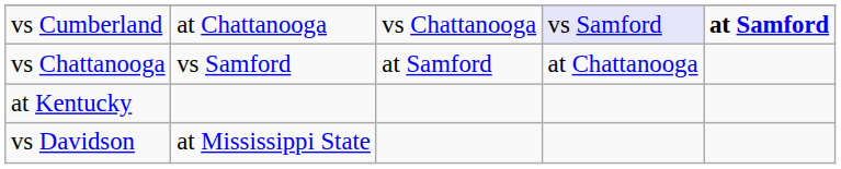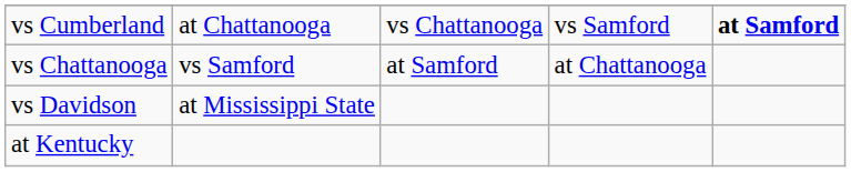 <table class="wikitable">
 <tr>
 </tr>
 <tr>
 <td>vs <a href='#'>Cumberland</a></td>
 <td>at <a href='#'>Chattanooga</a></td>
 <td>vs <a href='#'>Chattanooga</a></td>
-<td style="background: lavender;">vs <a href='#'>Samford</a></td>
+<td>vs <a href='#'>Samford</a></td>
 <td><strong>at <a href='#'>Samford</a></strong></td>
 </tr>
 <tr>
 <td>vs <a href='#'>Chattanooga</a></td>
 <td>vs <a href='#'>Samford</a></td>
 <td>at <a href='#'>Samford</a></td>
 <td>at <a href='#'>Chattanooga</a></td>
 <td></td>
 </tr>
 <tr>
+<td>vs <a href='#'>Davidson</a></td>
+<td>at <a href='#'>Mississippi State</a></td>
+<td></td>
+<td></td>
+<td></td>
+</tr>
+<tr>
 <td>at <a href='#'>Kentucky</a></td>
 <td></td>
 <td></td>
 <td></td>
 <td></td>
 </tr>
-<tr>
-<td>vs <a href='#'>Davidson</a></td>
-<td>at <a href='#'>Mississippi State</a></td>
-<td></td>
-<td></td>
-<td></td>
-</tr>
 </table>
